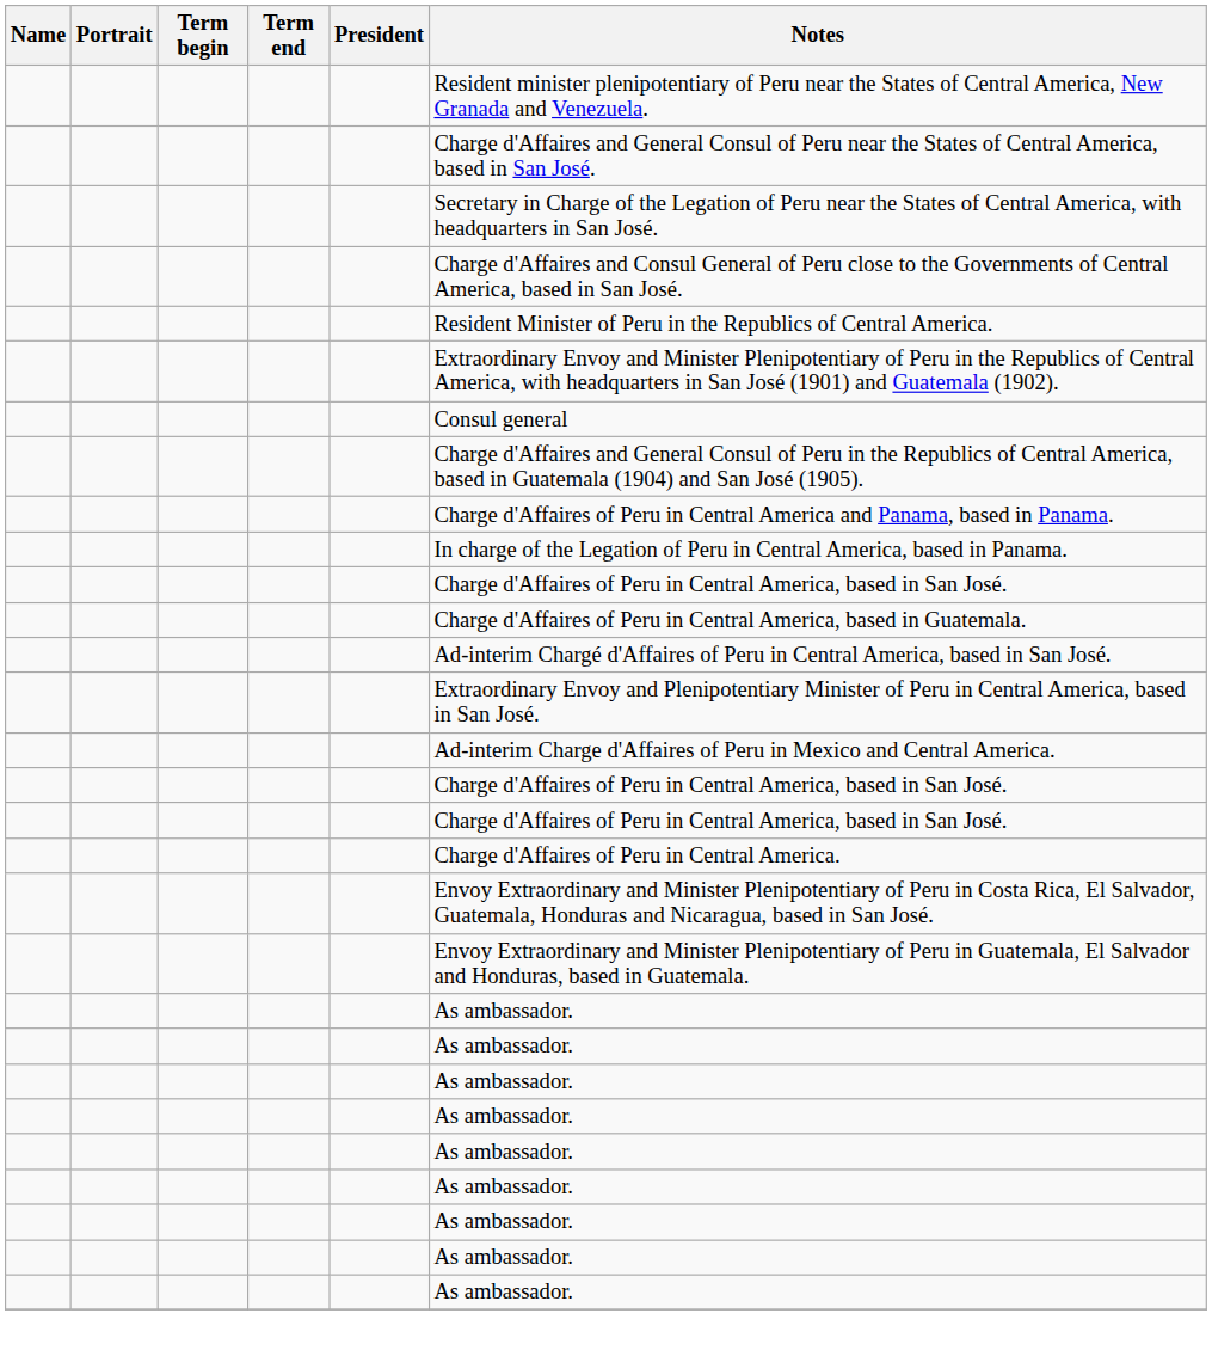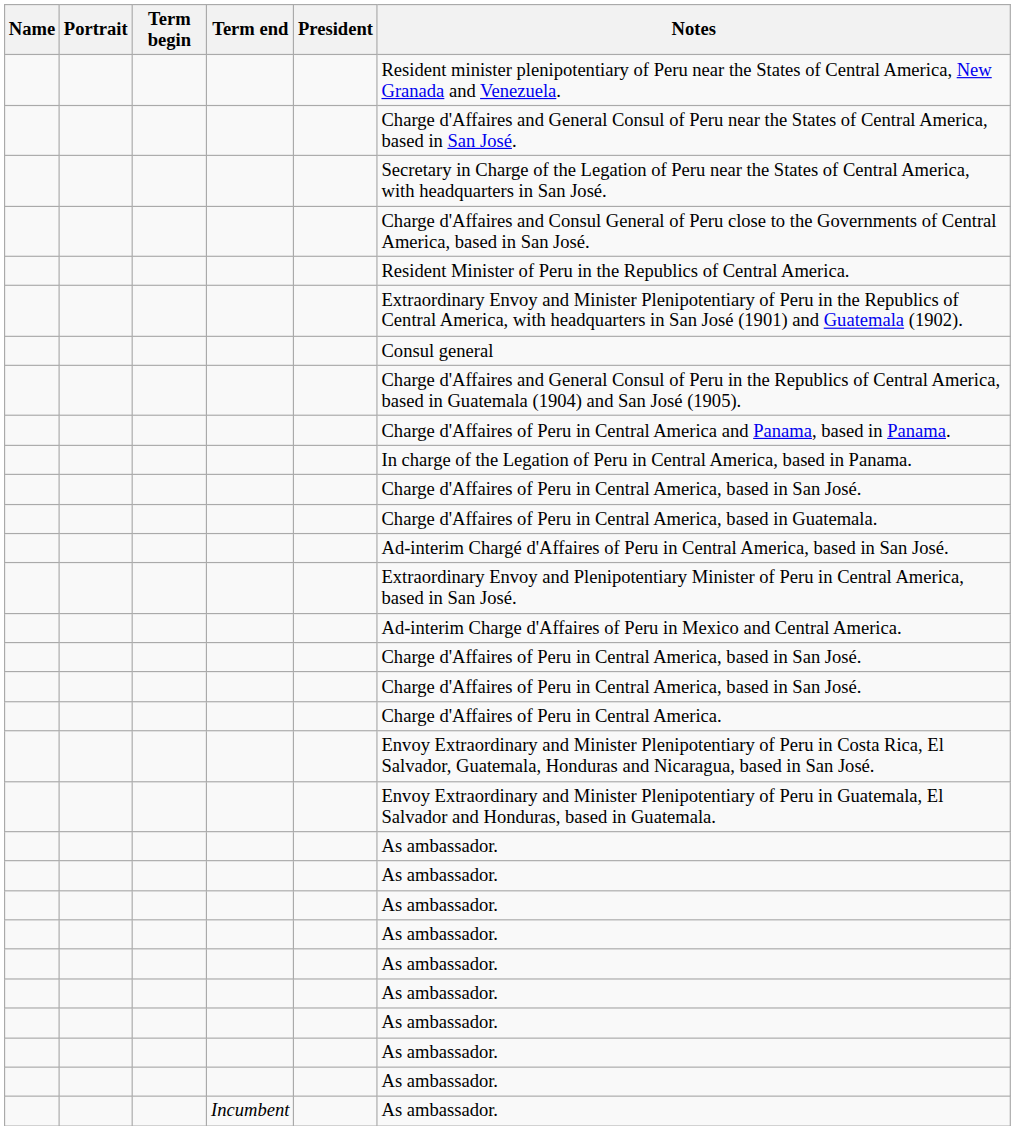 <table class="wikitable sortable"  text-align:center;">
 <tr>
 <th>Name</th>
 <th class="unsortable">Portrait</th>
 <th>Term begin</th>
 <th>Term end</th>
 <th>President</th>
 <th class="unsortable">Notes</th>
 </tr>
 <tr>
 <td></td>
 <td></td>
 <td></td>
 <td></td>
 <td></td>
 <td>Resident minister plenipotentiary of Peru near the States of Central America, <a href='#'>New Granada</a> and <a href='#'>Venezuela</a>.</td>
 </tr>
 <tr>
 <td></td>
 <td></td>
 <td></td>
 <td></td>
 <td></td>
 <td>Charge d'Affaires and General Consul of Peru near the States of Central America, based in <a href='#'>San José</a>.</td>
 </tr>
 <tr>
 <td></td>
 <td></td>
 <td></td>
 <td></td>
 <td></td>
 <td>Secretary in Charge of the Legation of Peru near the States of Central America, with headquarters in San José.</td>
 </tr>
 <tr>
 <td></td>
 <td></td>
 <td></td>
 <td></td>
 <td></td>
 <td>Charge d'Affaires and Consul General of Peru close to the Governments of Central America, based in San José.</td>
 </tr>
 <tr>
 <td></td>
 <td></td>
 <td></td>
 <td></td>
 <td></td>
 <td>Resident Minister of Peru in the Republics of Central America.</td>
 </tr>
 <tr>
 <td></td>
 <td></td>
 <td></td>
 <td></td>
 <td></td>
 <td>Extraordinary Envoy and Minister Plenipotentiary of Peru in the Republics of Central America, with headquarters in San José (1901) and <a href='#'>Guatemala</a> (1902).</td>
 </tr>
 <tr>
 <td></td>
 <td></td>
 <td></td>
 <td></td>
 <td></td>
 <td>Consul general</td>
 </tr>
 <tr>
 <td></td>
 <td></td>
 <td></td>
 <td></td>
 <td></td>
 <td>Charge d'Affaires and General Consul of Peru in the Republics of Central America, based in Guatemala (1904) and San José (1905).</td>
 </tr>
 <tr>
 <td></td>
 <td></td>
 <td></td>
 <td></td>
 <td></td>
 <td>Charge d'Affaires of Peru in Central America and <a href='#'>Panama</a>, based in <a href='#'>Panama</a>.</td>
 </tr>
 <tr>
 <td></td>
 <td></td>
 <td></td>
 <td></td>
 <td></td>
 <td>In charge of the Legation of Peru in Central America, based in Panama.</td>
 </tr>
 <tr>
 <td></td>
 <td></td>
 <td></td>
 <td></td>
 <td></td>
 <td>Charge d'Affaires of Peru in Central America, based in San José.</td>
 </tr>
 <tr>
 <td></td>
 <td></td>
 <td></td>
 <td></td>
 <td></td>
 <td>Charge d'Affaires of Peru in Central America, based in Guatemala.</td>
 </tr>
 <tr>
 <td></td>
 <td></td>
 <td></td>
 <td></td>
 <td></td>
 <td>Ad-interim Chargé d'Affaires of Peru in Central America, based in San José.</td>
 </tr>
 <tr>
 <td></td>
 <td></td>
 <td></td>
 <td></td>
 <td></td>
 <td>Extraordinary Envoy and Plenipotentiary Minister of Peru in Central America, based in San José.</td>
 </tr>
 <tr>
 <td></td>
 <td></td>
 <td></td>
 <td></td>
 <td></td>
 <td>Ad-interim Charge d'Affaires of Peru in Mexico and Central America.</td>
 </tr>
 <tr>
 <td></td>
 <td></td>
 <td></td>
 <td></td>
 <td></td>
 <td>Charge d'Affaires of Peru in Central America, based in San José.</td>
 </tr>
 <tr>
 <td></td>
 <td></td>
 <td></td>
 <td></td>
 <td></td>
 <td>Charge d'Affaires of Peru in Central America, based in San José.</td>
 </tr>
 <tr>
 <td></td>
 <td></td>
 <td></td>
 <td></td>
 <td></td>
 <td>Charge d'Affaires of Peru in Central America.</td>
 </tr>
 <tr>
 <td></td>
 <td></td>
 <td></td>
 <td></td>
 <td></td>
 <td>Envoy Extraordinary and Minister Plenipotentiary of Peru in Costa Rica, El Salvador, Guatemala, Honduras and Nicaragua, based in San José.</td>
 </tr>
 <tr>
 <td></td>
 <td></td>
 <td></td>
 <td></td>
 <td></td>
 <td>Envoy Extraordinary and Minister Plenipotentiary of Peru in Guatemala, El Salvador and Honduras, based in Guatemala.</td>
 </tr>
 <tr>
 <td></td>
 <td></td>
 <td></td>
 <td></td>
 <td></td>
 <td>As ambassador.</td>
 </tr>
 <tr>
 <td></td>
 <td></td>
 <td></td>
 <td></td>
 <td></td>
 <td>As ambassador.</td>
 </tr>
 <tr>
 <td></td>
 <td></td>
 <td></td>
 <td></td>
 <td></td>
 <td>As ambassador.</td>
 </tr>
 <tr>
 <td></td>
 <td></td>
 <td></td>
 <td></td>
 <td></td>
 <td>As ambassador.</td>
 </tr>
 <tr>
 <td></td>
 <td></td>
 <td></td>
 <td></td>
 <td></td>
 <td>As ambassador.</td>
 </tr>
 <tr>
 <td></td>
 <td></td>
 <td></td>
 <td></td>
 <td></td>
 <td>As ambassador.</td>
 </tr>
 <tr>
 <td></td>
 <td></td>
 <td></td>
 <td></td>
 <td></td>
 <td>As ambassador.</td>
 </tr>
 <tr>
 <td></td>
 <td></td>
 <td></td>
 <td></td>
 <td></td>
 <td>As ambassador.</td>
 </tr>
 <tr>
 <td></td>
 <td></td>
 <td></td>
 <td></td>
 <td></td>
 <td>As ambassador.</td>
 </tr>
 <tr>
+<td></td>
+<td></td>
+<td></td>
+<td><em>Incumbent</em></td>
+<td></td>
+<td>As ambassador.</td>
+</tr>
+<tr>
 </tr>
 </table>
